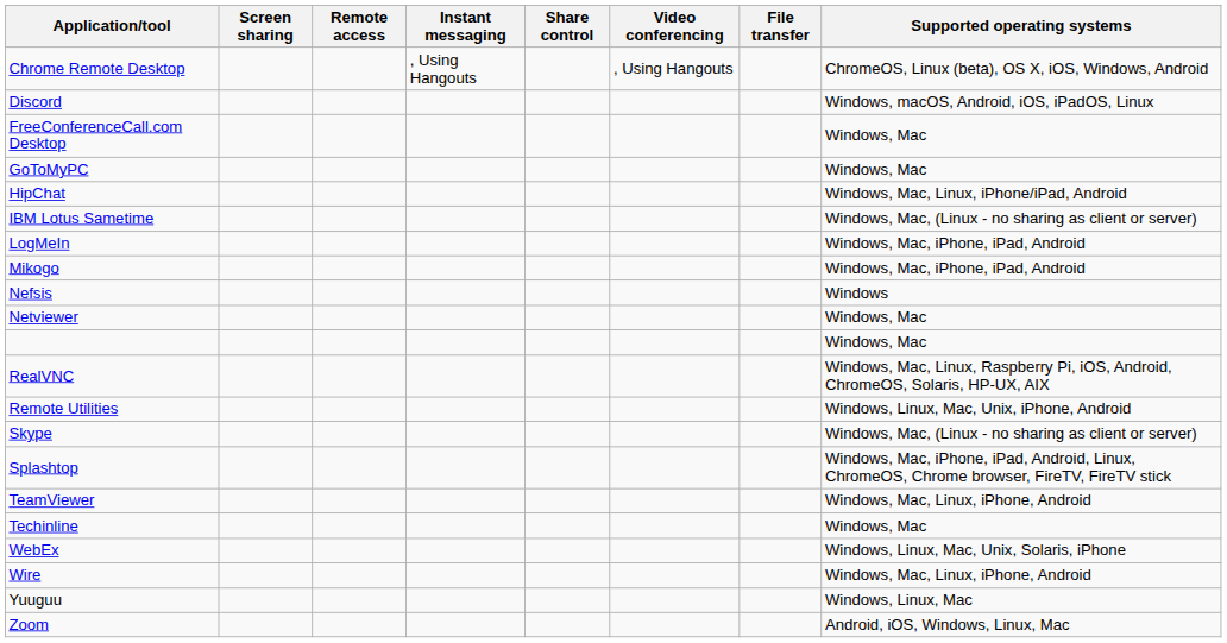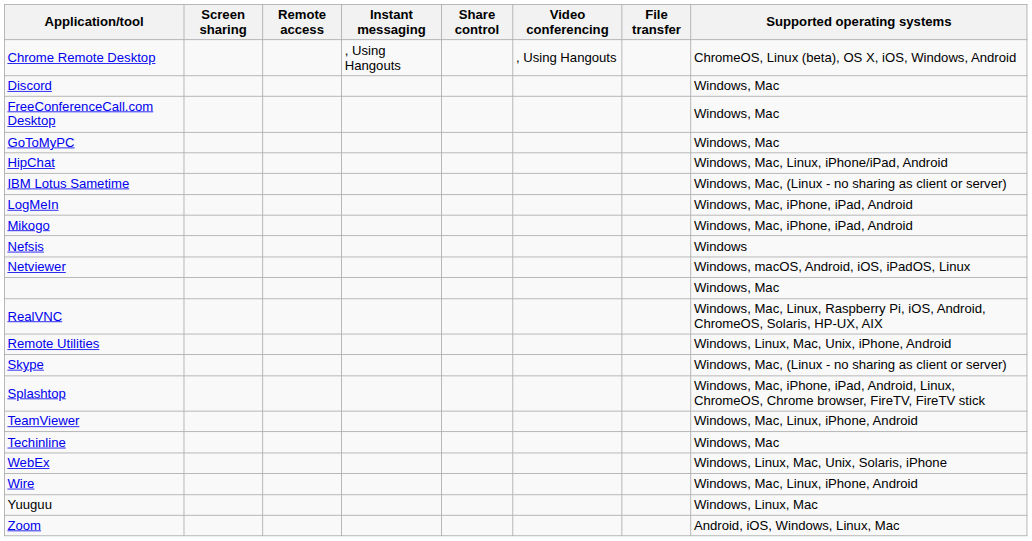 <table class="wikitable sortable">
 <tr>
 <th>Application/tool</th>
 <th>Screen sharing</th>
 <th>Remote access</th>
 <th>Instant messaging</th>
 <th>Share control</th>
 <th>Video conferencing</th>
 <th>File transfer</th>
 <th>Supported operating systems</th>
 </tr>
 <tr>
 <td><a href='#'>Chrome Remote Desktop</a></td>
 <td></td>
 <td></td>
 <td>, Using Hangouts</td>
 <td></td>
 <td>, Using Hangouts</td>
 <td></td>
 <td>ChromeOS, Linux (beta), OS X, iOS, Windows, Android</td>
 </tr>
 <tr>
 <td><a href='#'>Discord</a></td>
 <td></td>
 <td></td>
 <td></td>
 <td></td>
 <td></td>
 <td></td>
-<td>Windows, macOS, Android, iOS, iPadOS, Linux</td>
+<td>Windows, Mac</td>
 </tr>
 <tr>
 <td><a href='#'>FreeConferenceCall.com Desktop</a></td>
 <td></td>
 <td></td>
 <td></td>
 <td></td>
 <td></td>
 <td></td>
 <td>Windows, Mac</td>
 </tr>
 <tr>
 <td><a href='#'>GoToMyPC</a></td>
 <td></td>
 <td></td>
 <td></td>
 <td></td>
 <td></td>
 <td></td>
 <td>Windows, Mac</td>
 </tr>
 <tr>
 <td><a href='#'>HipChat</a></td>
 <td></td>
 <td></td>
 <td></td>
 <td></td>
 <td></td>
 <td></td>
 <td>Windows, Mac, Linux, iPhone/iPad, Android</td>
 </tr>
 <tr>
 <td><a href='#'>IBM Lotus Sametime</a></td>
 <td></td>
 <td></td>
 <td></td>
 <td></td>
 <td></td>
 <td></td>
 <td>Windows, Mac, (Linux - no sharing as client or server)</td>
 </tr>
 <tr>
 <td><a href='#'>LogMeIn</a></td>
 <td></td>
 <td></td>
 <td></td>
 <td></td>
 <td></td>
 <td></td>
 <td>Windows, Mac, iPhone, iPad, Android</td>
 </tr>
 <tr>
 <td><a href='#'>Mikogo</a></td>
 <td></td>
 <td></td>
 <td></td>
 <td></td>
 <td></td>
 <td></td>
 <td>Windows, Mac, iPhone, iPad, Android</td>
 </tr>
 <tr>
 <td><a href='#'>Nefsis</a></td>
 <td></td>
 <td></td>
 <td></td>
 <td></td>
 <td></td>
 <td></td>
 <td>Windows</td>
 </tr>
 <tr>
 <td><a href='#'>Netviewer</a></td>
 <td></td>
 <td></td>
 <td></td>
 <td></td>
 <td></td>
 <td></td>
-<td>Windows, Mac</td>
+<td>Windows, macOS, Android, iOS, iPadOS, Linux</td>
 </tr>
 <tr>
 <td></td>
 <td></td>
 <td></td>
 <td></td>
 <td></td>
 <td></td>
 <td></td>
 <td>Windows, Mac</td>
 </tr>
 <tr>
 <td><a href='#'>RealVNC</a></td>
 <td></td>
 <td></td>
 <td></td>
 <td></td>
 <td></td>
 <td></td>
 <td>Windows, Mac, Linux, Raspberry Pi, iOS, Android, ChromeOS, Solaris, HP-UX, AIX</td>
 </tr>
 <tr>
 <td><a href='#'>Remote Utilities</a></td>
 <td></td>
 <td></td>
 <td></td>
 <td></td>
 <td></td>
 <td></td>
 <td>Windows, Linux, Mac, Unix, iPhone, Android</td>
 </tr>
 <tr>
 <td><a href='#'>Skype</a></td>
 <td></td>
 <td></td>
 <td></td>
 <td></td>
 <td></td>
 <td></td>
 <td>Windows, Mac, (Linux - no sharing as client or server)</td>
 </tr>
 <tr>
 <td><a href='#'>Splashtop</a></td>
 <td></td>
 <td></td>
 <td></td>
 <td></td>
 <td></td>
 <td></td>
 <td>Windows, Mac, iPhone, iPad, Android, Linux, ChromeOS, Chrome browser, FireTV, FireTV stick</td>
 </tr>
 <tr>
 <td><a href='#'>TeamViewer</a></td>
 <td></td>
 <td></td>
 <td></td>
 <td></td>
 <td></td>
 <td></td>
 <td>Windows, Mac, Linux, iPhone, Android</td>
 </tr>
 <tr>
 <td><a href='#'>Techinline</a></td>
 <td></td>
 <td></td>
 <td></td>
 <td></td>
 <td></td>
 <td></td>
 <td>Windows, Mac</td>
 </tr>
 <tr>
 <td><a href='#'>WebEx</a></td>
 <td></td>
 <td></td>
 <td></td>
 <td></td>
 <td></td>
 <td></td>
 <td>Windows, Linux, Mac, Unix, Solaris, iPhone</td>
 </tr>
 <tr>
 <td><a href='#'>Wire</a></td>
 <td></td>
 <td></td>
 <td></td>
 <td></td>
 <td></td>
 <td></td>
 <td>Windows, Mac, Linux, iPhone, Android</td>
 </tr>
 <tr>
 <td>Yuuguu</td>
 <td></td>
 <td></td>
 <td></td>
 <td></td>
 <td></td>
 <td></td>
 <td>Windows, Linux, Mac</td>
 </tr>
 <tr>
 <td><a href='#'>Zoom</a></td>
 <td></td>
 <td></td>
 <td></td>
 <td></td>
 <td></td>
 <td></td>
 <td>Android, iOS, Windows, Linux, Mac</td>
 </tr>
 </table>
